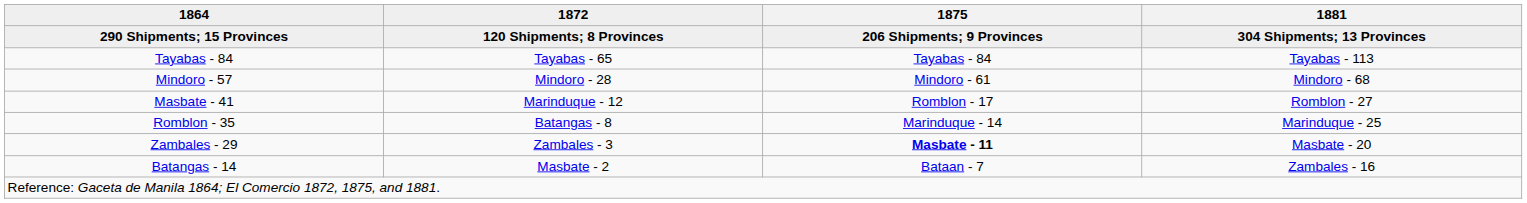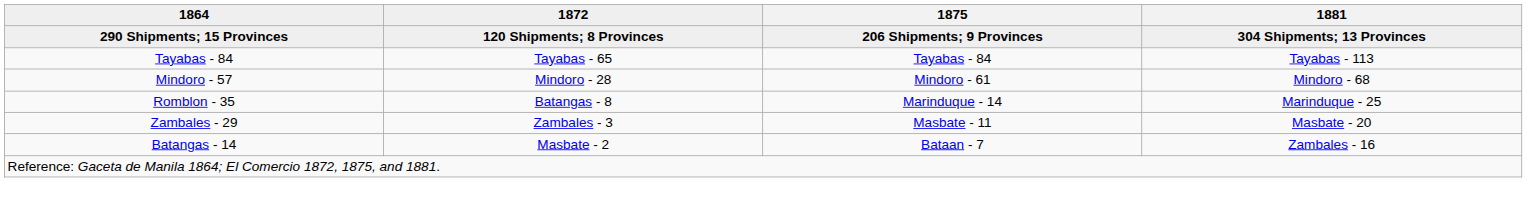 <table class="wikitable" style="width:90%; text-align:center;">
 <tr>
 <th style="width:15%; background:#efefef;">1864</th>
 <th style="width:15%; background:#efefef;">1872</th>
 <th style="width:15%; background:#efeufef;">1875</th>
 <th style="width:15%; background:#efeufef;">1881</th>
 </tr>
 <tr>
 <th style="width:15%; background:#efefef;">290 Shipments; 15 Provinces</th>
 <th style="width:15%; background:#efefef;">120 Shipments; 8 Provinces</th>
 <th style="width:15%; background:#efefef;">206 Shipments; 9 Provinces</th>
 <th style="width:15%; background:#efefef;">304 Shipments; 13 Provinces</th>
 </tr>
 <tr>
 <td><a href='#'>Tayabas</a> - 84</td>
 <td><a href='#'>Tayabas</a> - 65</td>
 <td><a href='#'>Tayabas</a> - 84</td>
 <td><a href='#'>Tayabas</a> - 113</td>
 </tr>
 <tr>
 <td><a href='#'>Mindoro</a> - 57</td>
 <td><a href='#'>Mindoro</a> - 28</td>
 <td><a href='#'>Mindoro</a> - 61</td>
 <td><a href='#'>Mindoro</a> - 68</td>
 </tr>
 <tr>
-<td><a href='#'>Masbate</a> - 41</td>
-<td><a href='#'>Marinduque</a> - 12</td>
-<td><a href='#'>Romblon</a> - 17</td>
-<td><a href='#'>Romblon</a> - 27</td>
-</tr>
-<tr>
 <td><a href='#'>Romblon</a> - 35</td>
 <td><a href='#'>Batangas</a> - 8</td>
 <td><a href='#'>Marinduque</a> - 14</td>
 <td><a href='#'>Marinduque</a> - 25</td>
 </tr>
 <tr>
 <td><a href='#'>Zambales</a> - 29</td>
 <td><a href='#'>Zambales</a> - 3</td>
-<td><strong><a href='#'>Masbate</a> - 11</strong></td>
+<td><a href='#'>Masbate</a> - 11</td>
 <td><a href='#'>Masbate</a> - 20</td>
 </tr>
 <tr>
 <td><a href='#'>Batangas</a> - 14</td>
 <td><a href='#'>Masbate</a> - 2</td>
 <td><a href='#'>Bataan</a> - 7</td>
 <td><a href='#'>Zambales</a> - 16</td>
 </tr>
 <tr>
 <td colspan="4" align="left">Reference: <em>Gaceta de Manila 1864; El Comercio 1872, 1875, and 1881</em>.</td>
 </tr>
 </table>
